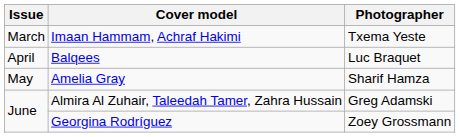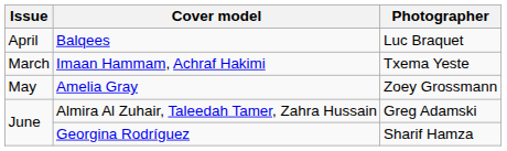 <table class="sortable wikitable">
 <tr>
 <th>Issue</th>
 <th>Cover model</th>
 <th>Photographer</th>
 </tr>
 <tr>
+<td>April</td>
+<td><a href='#'>Balqees</a></td>
+<td>Luc Braquet</td>
+</tr>
+<tr>
 <td>March</td>
 <td><a href='#'>Imaan Hammam</a>, <a href='#'>Achraf Hakimi</a></td>
 <td>Txema Yeste</td>
 </tr>
 <tr>
-<td>April</td>
-<td><a href='#'>Balqees</a></td>
-<td>Luc Braquet</td>
-</tr>
-<tr>
 <td>May</td>
 <td><a href='#'>Amelia Gray</a></td>
-<td>Sharif Hamza</td>
+<td>Zoey Grossmann</td>
 </tr>
 <tr>
 <td rowspan="2">June</td>
 <td>Almira Al Zuhair, <a href='#'>Taleedah Tamer</a>, Zahra Hussain</td>
 <td>Greg Adamski</td>
 </tr>
 <tr>
 <td><a href='#'>Georgina Rodríguez</a></td>
-<td>Zoey Grossmann</td>
+<td>Sharif Hamza</td>
 </tr>
 </table>
